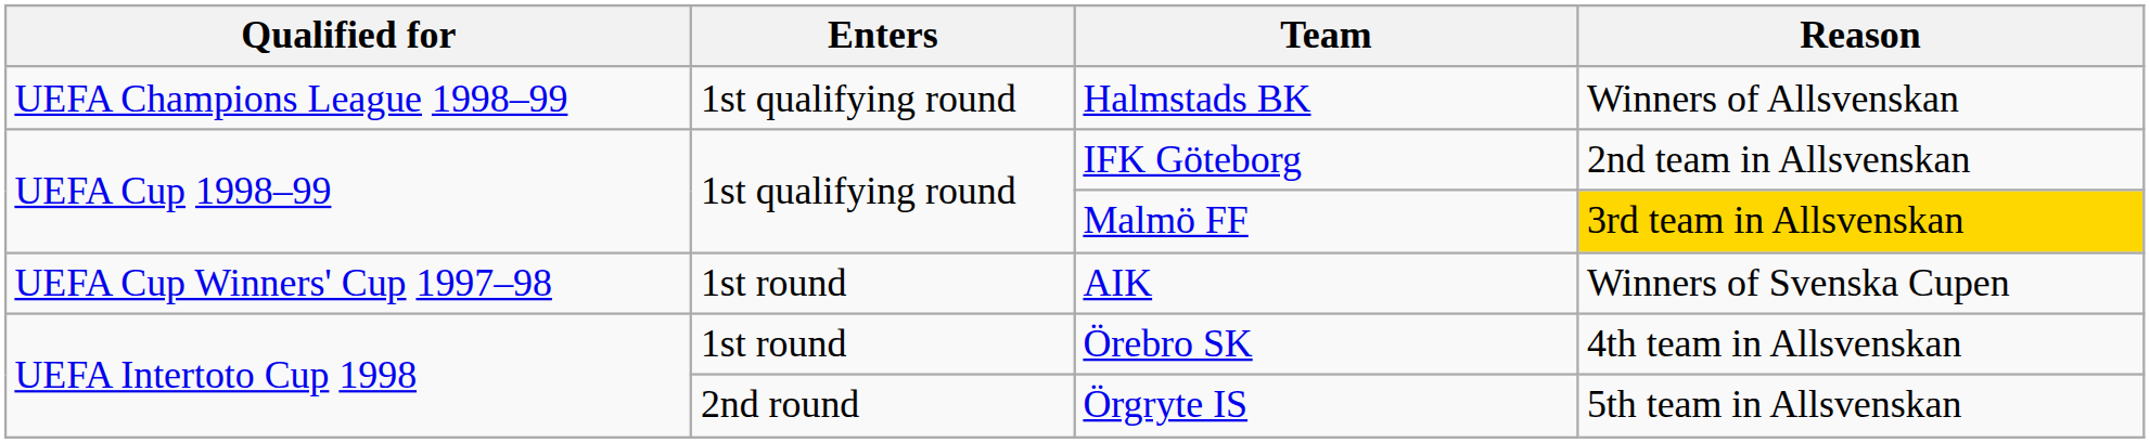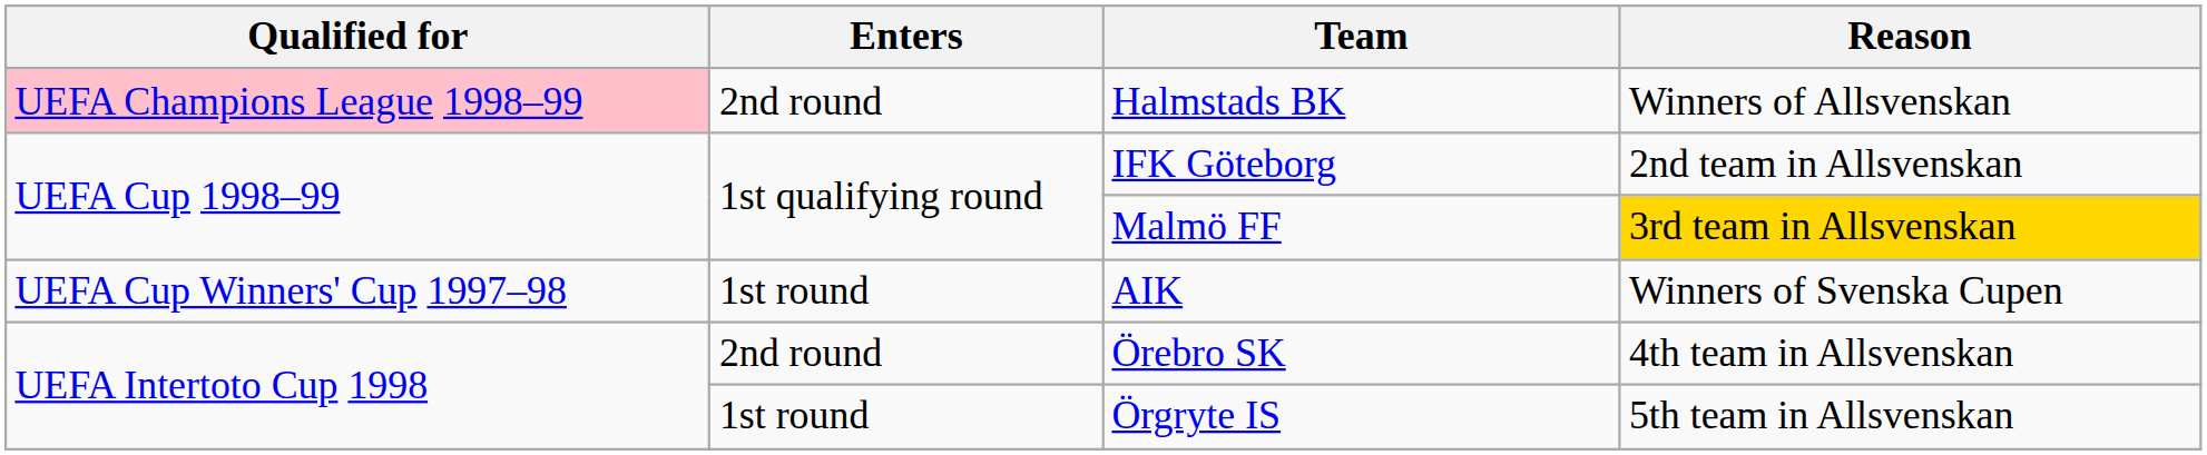 <table class="wikitable" style="text-align: left">
 <tr>
 <th style="width: 275px;">Qualified for</th>
 <th style="width: 150px;">Enters</th>
 <th style="width: 200px;">Team</th>
 <th style="width: 225px;">Reason</th>
 </tr>
 <tr>
-<td><a href='#'>UEFA Champions League</a> <a href='#'>1998–99</a></td>
-<td>1st qualifying round</td>
+<td style="background: pink;"><a href='#'>UEFA Champions League</a> <a href='#'>1998–99</a></td>
+<td>2nd round</td>
 <td><a href='#'>Halmstads BK</a></td>
 <td>Winners of Allsvenskan</td>
 </tr>
 <tr>
 <td rowspan="2"><a href='#'>UEFA Cup</a> <a href='#'>1998–99</a></td>
 <td rowspan="2">1st qualifying round</td>
 <td><a href='#'>IFK Göteborg</a></td>
 <td>2nd team in Allsvenskan</td>
 </tr>
 <tr>
 <td><a href='#'>Malmö FF</a></td>
 <td style="background: gold;">3rd team in Allsvenskan</td>
 </tr>
 <tr>
 <td><a href='#'>UEFA Cup Winners' Cup</a> <a href='#'>1997–98</a></td>
 <td>1st round</td>
 <td><a href='#'>AIK</a></td>
 <td>Winners of Svenska Cupen</td>
 </tr>
 <tr>
 <td rowspan="2"><a href='#'>UEFA Intertoto Cup</a> <a href='#'>1998</a></td>
-<td>1st round</td>
+<td>2nd round</td>
 <td><a href='#'>Örebro SK</a></td>
 <td>4th team in Allsvenskan</td>
 </tr>
 <tr>
-<td>2nd round</td>
+<td>1st round</td>
 <td><a href='#'>Örgryte IS</a></td>
 <td>5th team in Allsvenskan</td>
 </tr>
 </table>
